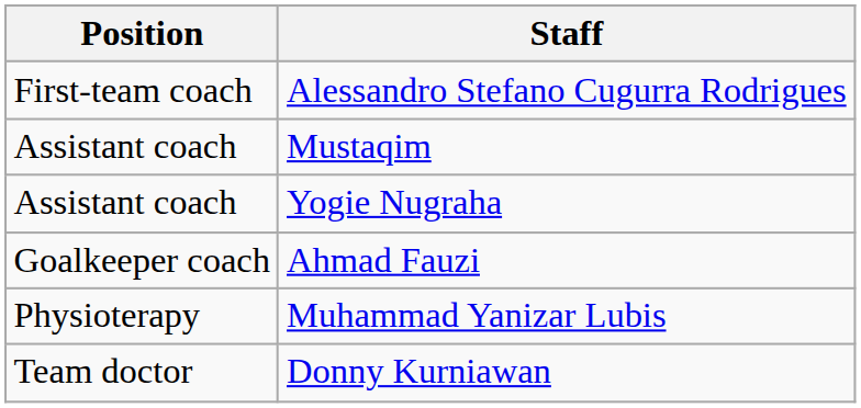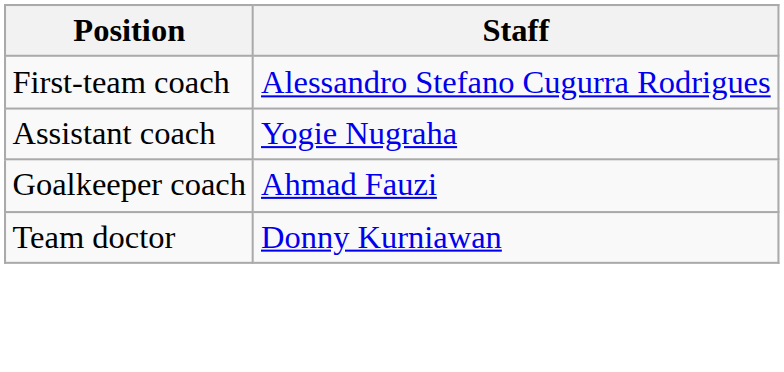 <table class="wikitable">
 <tr>
 <th>Position</th>
 <th>Staff</th>
 </tr>
 <tr>
 <td>First-team coach</td>
 <td> <a href='#'>Alessandro Stefano Cugurra Rodrigues</a></td>
 </tr>
 <tr>
 <td>Assistant coach</td>
-<td> <a href='#'>Mustaqim</a></td>
-</tr>
-<tr>
-<td>Assistant coach</td>
 <td> <a href='#'>Yogie Nugraha</a></td>
 </tr>
 <tr>
 <td>Goalkeeper coach</td>
 <td> <a href='#'>Ahmad Fauzi</a></td>
 </tr>
 <tr>
-<td>Physioterapy</td>
-<td> <a href='#'>Muhammad Yanizar Lubis</a></td>
-</tr>
-<tr>
 <td>Team doctor</td>
 <td> <a href='#'>Donny Kurniawan</a></td>
 </tr>
 </table>
